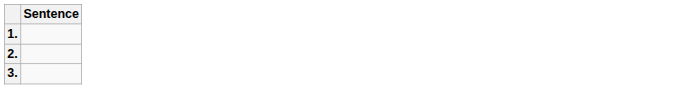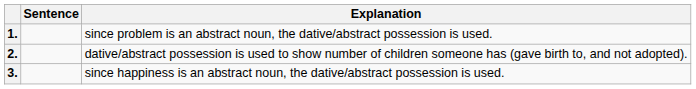 <table class="wikitable">
 <tr>
 <th></th>
 <th>Sentence</th>
+<th>Explanation</th>
 </tr>
 <tr>
 <th>1.</th>
 <td></td>
+<td>since problem is an abstract noun, the dative/abstract possession is used.</td>
 </tr>
 <tr>
 <th>2.</th>
 <td></td>
+<td>dative/abstract possession is used to show number of children someone has (gave birth to, and not adopted).</td>
 </tr>
 <tr>
 <th>3.</th>
 <td></td>
+<td>since happiness is an abstract noun, the dative/abstract possession is used.</td>
 </tr>
 </table>
